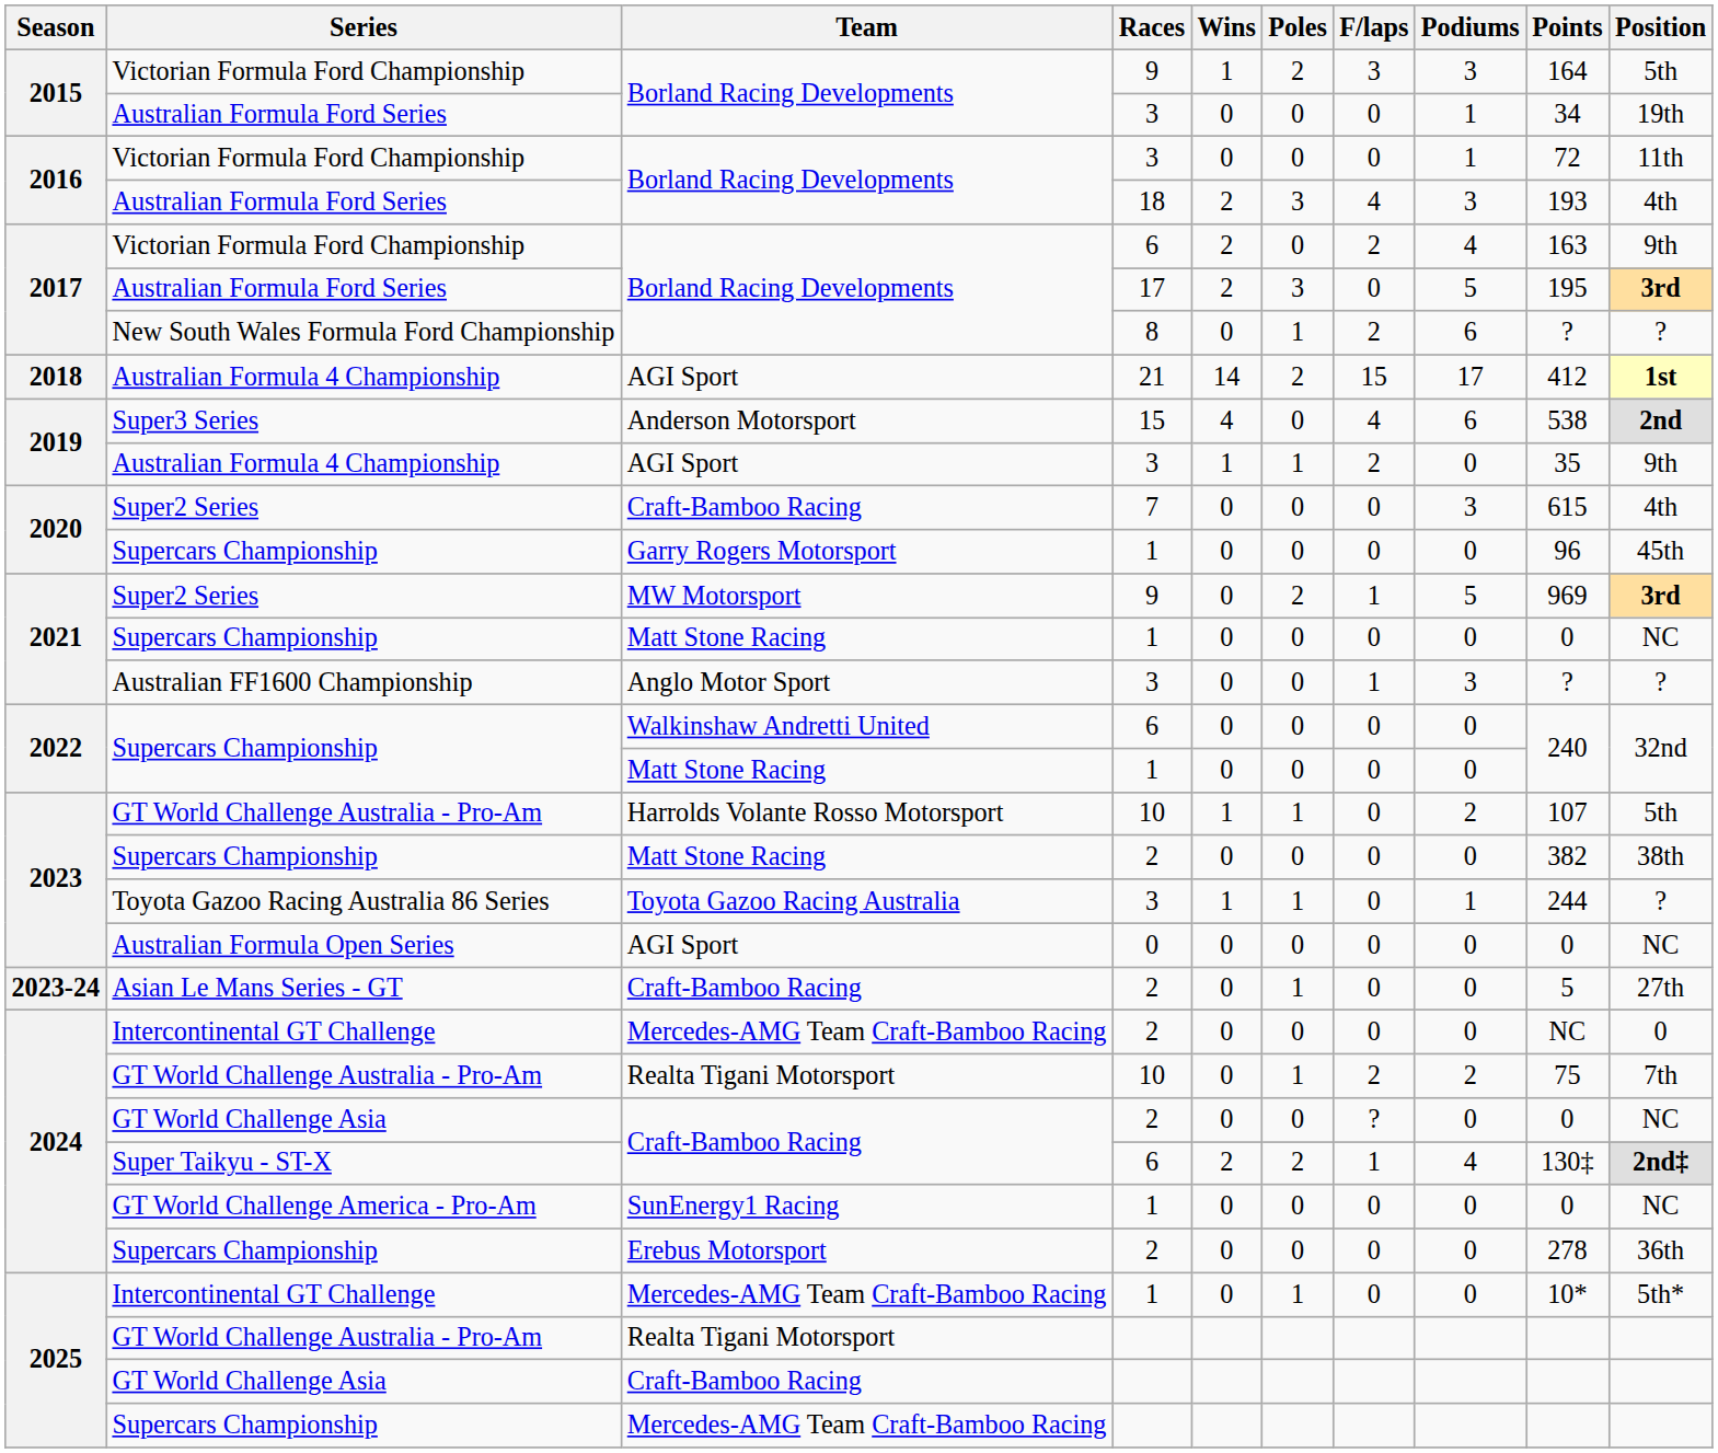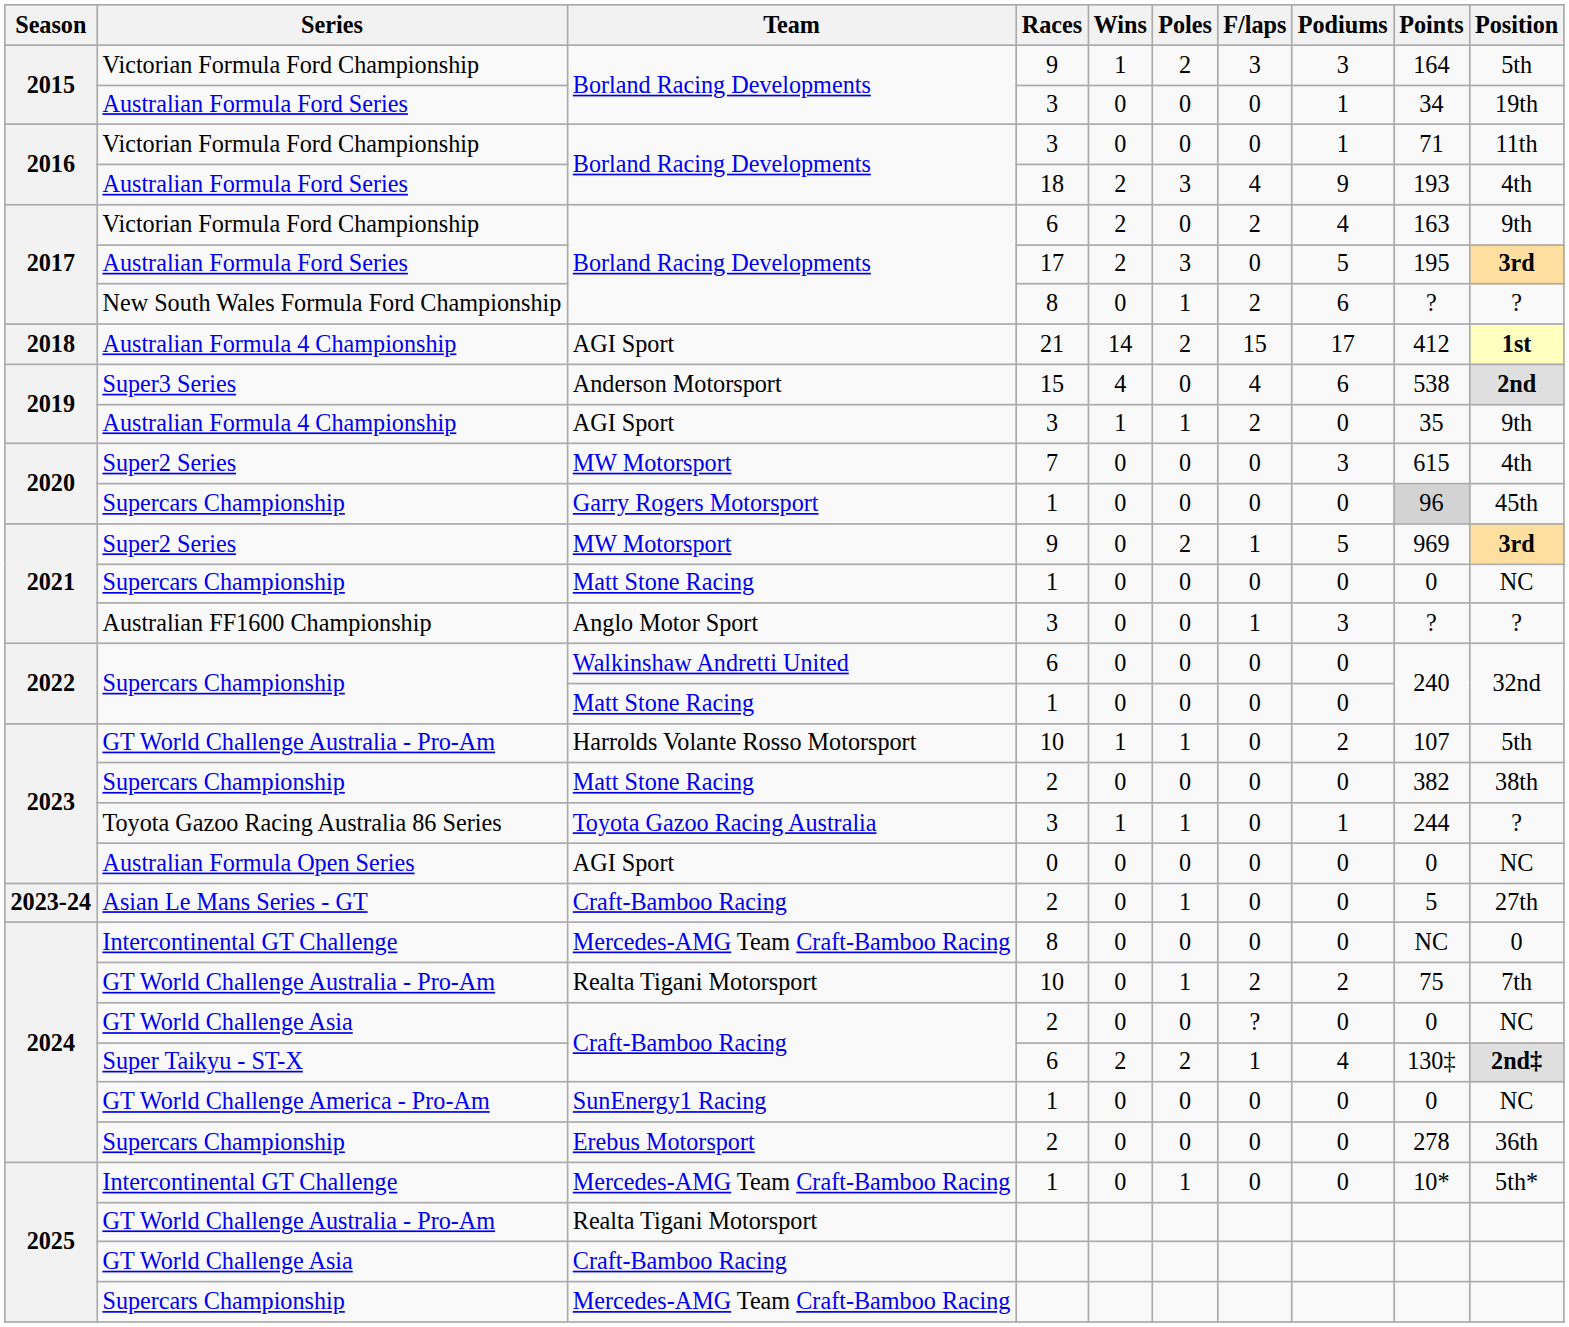 <table class="wikitable" style="font-size: 90%; text-align:center">
 <tr>
 <th>Season</th>
 <th>Series</th>
 <th>Team</th>
 <th>Races</th>
 <th>Wins</th>
 <th>Poles</th>
 <th>F/laps</th>
 <th>Podiums</th>
 <th>Points</th>
 <th>Position</th>
 </tr>
 <tr>
 <th rowspan=2>2015</th>
 <td align=left>Victorian Formula Ford Championship</td>
 <td rowspan=2 align=left><a href='#'>Borland Racing Developments</a></td>
 <td>9</td>
 <td>1</td>
 <td>2</td>
 <td>3</td>
 <td>3</td>
 <td>164</td>
 <td>5th</td>
 </tr>
 <tr>
 <td align=left><a href='#'>Australian Formula Ford Series</a></td>
 <td>3</td>
 <td>0</td>
 <td>0</td>
 <td>0</td>
 <td>1</td>
 <td>34</td>
 <td>19th</td>
 </tr>
 <tr>
 <th rowspan=2>2016</th>
 <td align=left>Victorian Formula Ford Championship</td>
 <td rowspan=2 align=left><a href='#'>Borland Racing Developments</a></td>
 <td>3</td>
 <td>0</td>
 <td>0</td>
 <td>0</td>
 <td>1</td>
-<td>72</td>
+<td>71</td>
 <td>11th</td>
 </tr>
 <tr>
 <td align=left><a href='#'>Australian Formula Ford Series</a></td>
 <td>18</td>
 <td>2</td>
 <td>3</td>
 <td>4</td>
-<td>3</td>
+<td>9</td>
 <td>193</td>
 <td>4th</td>
 </tr>
 <tr>
 <th rowspan=3>2017</th>
 <td align=left>Victorian Formula Ford Championship</td>
 <td rowspan=3 align=left><a href='#'>Borland Racing Developments</a></td>
 <td>6</td>
 <td>2</td>
 <td>0</td>
 <td>2</td>
 <td>4</td>
 <td>163</td>
 <td>9th</td>
 </tr>
 <tr>
 <td align=left><a href='#'>Australian Formula Ford Series</a></td>
 <td>17</td>
 <td>2</td>
 <td>3</td>
 <td>0</td>
 <td>5</td>
 <td>195</td>
 <td style="background: #ffdf9f"><strong>3rd</strong></td>
 </tr>
 <tr>
 <td align=left>New South Wales Formula Ford Championship</td>
 <td>8</td>
 <td>0</td>
 <td>1</td>
 <td>2</td>
 <td>6</td>
 <td>?</td>
 <td>?</td>
 </tr>
 <tr>
 <th>2018</th>
 <td align=left><a href='#'>Australian Formula 4 Championship</a></td>
 <td align=left>AGI Sport</td>
 <td>21</td>
 <td>14</td>
 <td>2</td>
 <td>15</td>
 <td>17</td>
 <td>412</td>
 <td style="background: #ffffbf"><strong>1st</strong></td>
 </tr>
 <tr>
 <th rowspan=2>2019</th>
 <td align=left><a href='#'>Super3 Series</a></td>
 <td align=left>Anderson Motorsport</td>
 <td>15</td>
 <td>4</td>
 <td>0</td>
 <td>4</td>
 <td>6</td>
 <td>538</td>
 <td style="background: #dfdfdf"><strong>2nd</strong></td>
 </tr>
 <tr>
 <td align=left><a href='#'>Australian Formula 4 Championship</a></td>
 <td align=left>AGI Sport</td>
 <td>3</td>
 <td>1</td>
 <td>1</td>
 <td>2</td>
 <td>0</td>
 <td>35</td>
 <td>9th</td>
 </tr>
 <tr>
 <th rowspan="2">2020</th>
 <td align=left><a href='#'>Super2 Series</a></td>
-<td align=left><a href='#'>Craft-Bamboo Racing</a></td>
+<td align=left><a href='#'>MW Motorsport</a></td>
 <td>7</td>
 <td>0</td>
 <td>0</td>
 <td>0</td>
 <td>3</td>
 <td>615</td>
 <td>4th</td>
 </tr>
 <tr>
 <td align=left><a href='#'>Supercars Championship</a></td>
 <td align=left><a href='#'>Garry Rogers Motorsport</a></td>
 <td>1</td>
 <td>0</td>
 <td>0</td>
 <td>0</td>
 <td>0</td>
-<td>96</td>
+<td style="background: lightgrey;">96</td>
 <td>45th</td>
 </tr>
 <tr>
 <th rowspan="3">2021</th>
 <td align=left><a href='#'>Super2 Series</a></td>
 <td align=left><a href='#'>MW Motorsport</a></td>
 <td>9</td>
 <td>0</td>
 <td>2</td>
 <td>1</td>
 <td>5</td>
 <td>969</td>
 <td style="background: #ffdf9f"><strong>3rd</strong></td>
 </tr>
 <tr>
 <td align=left><a href='#'>Supercars Championship</a></td>
 <td align=left><a href='#'>Matt Stone Racing</a></td>
 <td>1</td>
 <td>0</td>
 <td>0</td>
 <td>0</td>
 <td>0</td>
 <td>0</td>
 <td>NC</td>
 </tr>
 <tr>
 <td align=left>Australian FF1600 Championship</td>
 <td align=left>Anglo Motor Sport</td>
 <td>3</td>
 <td>0</td>
 <td>0</td>
 <td>1</td>
 <td>3</td>
 <td>?</td>
 <td>?</td>
 </tr>
 <tr>
 <th rowspan="2">2022</th>
 <td rowspan="2" align=left><a href='#'>Supercars Championship</a></td>
 <td align=left><a href='#'>Walkinshaw Andretti United</a></td>
 <td>6</td>
 <td>0</td>
 <td>0</td>
 <td>0</td>
 <td>0</td>
 <td rowspan="2">240</td>
 <td rowspan="2">32nd</td>
 </tr>
 <tr>
 <td align=left><a href='#'>Matt Stone Racing</a></td>
 <td>1</td>
 <td>0</td>
 <td>0</td>
 <td>0</td>
 <td>0</td>
 </tr>
 <tr>
 <th rowspan="4">2023</th>
 <td align=left><a href='#'>GT World Challenge Australia - Pro-Am</a></td>
 <td align=left>Harrolds Volante Rosso Motorsport</td>
 <td>10</td>
 <td>1</td>
 <td>1</td>
 <td>0</td>
 <td>2</td>
 <td>107</td>
 <td>5th</td>
 </tr>
 <tr>
 <td align=left><a href='#'>Supercars Championship</a></td>
 <td align=left><a href='#'>Matt Stone Racing</a></td>
 <td>2</td>
 <td>0</td>
 <td>0</td>
 <td>0</td>
 <td>0</td>
 <td>382</td>
 <td>38th</td>
 </tr>
 <tr>
 <td align=left>Toyota Gazoo Racing Australia 86 Series</td>
 <td align=left><a href='#'>Toyota Gazoo Racing Australia</a></td>
 <td>3</td>
 <td>1</td>
 <td>1</td>
 <td>0</td>
 <td>1</td>
 <td>244</td>
 <td>?</td>
 </tr>
 <tr>
 <td align=left><a href='#'>Australian Formula Open Series</a></td>
 <td align=left>AGI Sport</td>
 <td>0</td>
 <td>0</td>
 <td>0</td>
 <td>0</td>
 <td>0</td>
 <td>0</td>
 <td>NC</td>
 </tr>
 <tr>
 <th>2023-24</th>
 <td align=left><a href='#'>Asian Le Mans Series - GT</a></td>
 <td align=left><a href='#'>Craft-Bamboo Racing</a></td>
 <td>2</td>
 <td>0</td>
 <td>1</td>
 <td>0</td>
 <td>0</td>
 <td>5</td>
 <td>27th</td>
 </tr>
 <tr>
 <th rowspan="6">2024</th>
 <td align=left><a href='#'>Intercontinental GT Challenge</a></td>
 <td align=left><a href='#'>Mercedes-AMG</a> Team <a href='#'>Craft-Bamboo Racing</a></td>
-<td>2</td>
+<td>8</td>
 <td>0</td>
 <td>0</td>
 <td>0</td>
 <td>0</td>
 <td>NC</td>
 <td>0</td>
 </tr>
 <tr>
 <td align=left><a href='#'>GT World Challenge Australia - Pro-Am</a></td>
 <td align=left>Realta Tigani Motorsport</td>
 <td>10</td>
 <td>0</td>
 <td>1</td>
 <td>2</td>
 <td>2</td>
 <td>75</td>
 <td>7th</td>
 </tr>
 <tr>
 <td align="left"><a href='#'>GT World Challenge Asia</a></td>
 <td rowspan="2" align="left"><a href='#'>Craft-Bamboo Racing</a></td>
 <td>2</td>
 <td>0</td>
 <td>0</td>
 <td>?</td>
 <td>0</td>
 <td>0</td>
 <td>NC</td>
 </tr>
 <tr>
 <td align="left"><a href='#'>Super Taikyu - ST-X</a></td>
 <td>6</td>
 <td>2</td>
 <td>2</td>
 <td>1</td>
 <td>4</td>
 <td>130‡</td>
 <td style="background: #dfdfdf"><strong>2nd‡</strong></td>
 </tr>
 <tr>
 <td align=left><a href='#'>GT World Challenge America - Pro-Am</a></td>
 <td align=left><a href='#'>SunEnergy1 Racing</a></td>
 <td>1</td>
 <td>0</td>
 <td>0</td>
 <td>0</td>
 <td>0</td>
 <td>0</td>
 <td>NC</td>
 </tr>
 <tr>
 <td align=left><a href='#'>Supercars Championship</a></td>
 <td align=left><a href='#'>Erebus Motorsport</a></td>
 <td>2</td>
 <td>0</td>
 <td>0</td>
 <td>0</td>
 <td>0</td>
 <td>278</td>
 <td>36th</td>
 </tr>
 <tr>
 <th rowspan="4">2025</th>
 <td align=left><a href='#'>Intercontinental GT Challenge</a></td>
 <td align=left><a href='#'>Mercedes-AMG</a> Team <a href='#'>Craft-Bamboo Racing</a></td>
 <td>1</td>
 <td>0</td>
 <td>1</td>
 <td>0</td>
 <td>0</td>
 <td>10*</td>
 <td>5th*</td>
 </tr>
 <tr>
 <td align=left><a href='#'>GT World Challenge Australia - Pro-Am</a></td>
 <td align=left>Realta Tigani Motorsport</td>
 <td></td>
 <td></td>
 <td></td>
 <td></td>
 <td></td>
 <td></td>
 <td></td>
 </tr>
 <tr>
 <td align="left"><a href='#'>GT World Challenge Asia</a></td>
 <td align="left"><a href='#'>Craft-Bamboo Racing</a></td>
 <td></td>
 <td></td>
 <td></td>
 <td></td>
 <td></td>
 <td></td>
 <td></td>
 </tr>
 <tr>
 <td align="left"><a href='#'>Supercars Championship</a></td>
 <td align=left><a href='#'>Mercedes-AMG</a> Team <a href='#'>Craft-Bamboo Racing</a></td>
 <td></td>
 <td></td>
 <td></td>
 <td></td>
 <td></td>
 <td></td>
 <td></td>
 </tr>
 </table>
